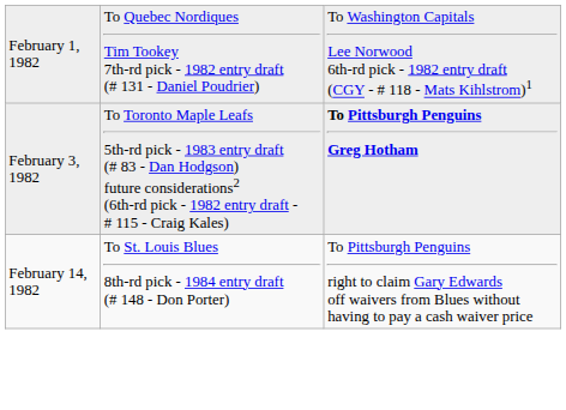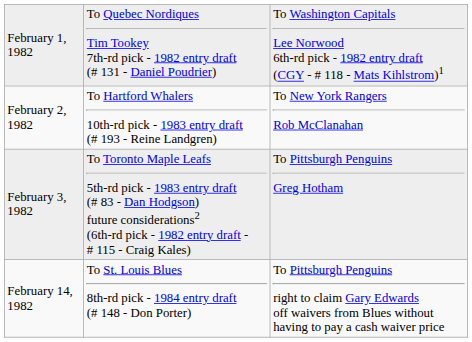 <table class="wikitable" style="border:1px solid #999; width:580px;">
 <tr style="background:#eee;">
 <td>February 1,<br>1982</td>
 <td valign="top">To <a href='#'>Quebec Nordiques</a><hr><a href='#'>Tim Tookey</a><br>7th-rd pick - <a href='#'>1982 entry draft</a><br>(# 131 - <a href='#'>Daniel Poudrier</a>)</td>
 <td valign="top">To <a href='#'>Washington Capitals</a><hr><a href='#'>Lee Norwood</a><br>6th-rd pick - <a href='#'>1982 entry draft</a><br>(<a href='#'>CGY</a> - # 118 - <a href='#'>Mats Kihlstrom</a>)<sup>1</sup></td>
 </tr>
+<tr>
+<td>February 2,<br>1982</td>
+<td valign="top">To <a href='#'>Hartford Whalers</a><hr>10th-rd pick - <a href='#'>1983 entry draft</a><br>(# 193 - Reine Landgren)</td>
+<td valign="top">To <a href='#'>New York Rangers</a><hr><a href='#'>Rob McClanahan</a></td>
+</tr>
 <tr style="background:#eee;">
 <td>February 3,<br>1982</td>
 <td valign="top">To <a href='#'>Toronto Maple Leafs</a><hr>5th-rd pick - <a href='#'>1983 entry draft</a><br>(# 83 - <a href='#'>Dan Hodgson</a>)<br>future considerations<sup>2</sup><br>(6th-rd pick - <a href='#'>1982 entry draft</a> -<br># 115 - Craig Kales)</td>
-<td valign="top"><strong>To <a href='#'>Pittsburgh Penguins</a><hr><a href='#'>Greg Hotham</a></strong></td>
+<td valign="top">To <a href='#'>Pittsburgh Penguins</a><hr><a href='#'>Greg Hotham</a></td>
 </tr>
 <tr>
 <td>February 14,<br>1982</td>
 <td valign="top">To <a href='#'>St. Louis Blues</a><hr>8th-rd pick - <a href='#'>1984 entry draft</a><br>(# 148 - Don Porter)</td>
 <td valign="top">To <a href='#'>Pittsburgh Penguins</a><hr>right to claim <a href='#'>Gary Edwards</a><br>off waivers from Blues without<br>having to pay a cash waiver price</td>
 </tr>
 </table>
